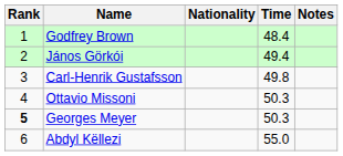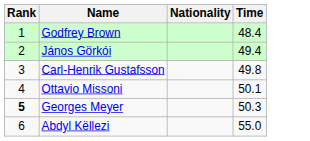 <table class="wikitable sortable" style="text-align:center">
 <tr>
 <th>Rank</th>
 <th>Name</th>
 <th>Nationality</th>
 <th>Time</th>
-<th>Notes</th>
 </tr>
 <tr bgcolor=ccffcc>
 <td>1</td>
 <td align=left><a href='#'>Godfrey Brown</a></td>
 <td align=left></td>
 <td>48.4</td>
-<td></td>
 </tr>
 <tr bgcolor=ccffcc>
 <td>2</td>
 <td align=left><a href='#'>János Görkói</a></td>
 <td align=left></td>
 <td>49.4</td>
-<td></td>
 </tr>
 <tr>
 <td>3</td>
 <td align=left><a href='#'>Carl-Henrik Gustafsson</a></td>
 <td align=left></td>
 <td>49.8</td>
-<td></td>
 </tr>
 <tr>
 <td>4</td>
 <td align=left><a href='#'>Ottavio Missoni</a></td>
 <td align=left></td>
-<td>50.3</td>
-<td></td>
+<td>50.1</td>
 </tr>
 <tr>
 <td><strong>5</strong></td>
 <td align=left><a href='#'>Georges Meyer</a></td>
 <td align=left></td>
 <td>50.3</td>
-<td></td>
 </tr>
 <tr>
 <td>6</td>
 <td align=left><a href='#'>Abdyl Këllezi</a></td>
 <td align=left></td>
 <td>55.0</td>
-<td></td>
 </tr>
 </table>
